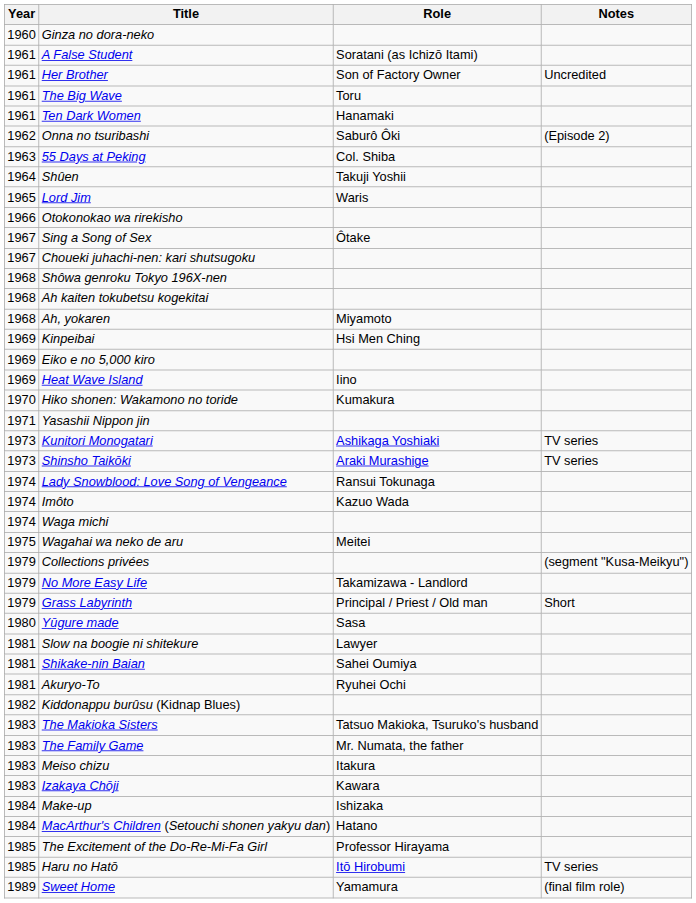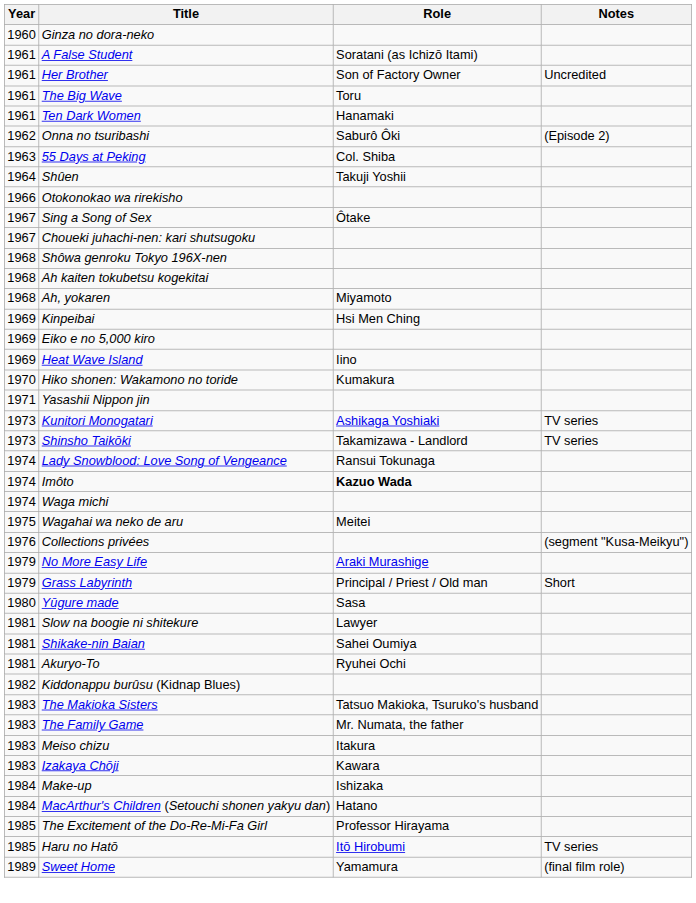 <table class="wikitable">
 <tr>
 <th>Year</th>
 <th>Title</th>
 <th>Role</th>
 <th>Notes</th>
 </tr>
 <tr>
 <td>1960</td>
 <td><em>Ginza no dora-neko</em></td>
 <td></td>
 <td></td>
 </tr>
 <tr>
 <td>1961</td>
 <td><em><a href='#'>A False Student</a></em></td>
 <td>Soratani (as Ichizō Itami)</td>
 <td></td>
 </tr>
 <tr>
 <td>1961</td>
 <td><em><a href='#'>Her Brother</a></em></td>
 <td>Son of Factory Owner</td>
 <td>Uncredited</td>
 </tr>
 <tr>
 <td>1961</td>
 <td><em><a href='#'>The Big Wave</a></em></td>
 <td>Toru</td>
 <td></td>
 </tr>
 <tr>
 <td>1961</td>
 <td><em><a href='#'>Ten Dark Women</a></em></td>
 <td>Hanamaki</td>
 <td></td>
 </tr>
 <tr>
 <td>1962</td>
 <td><em>Onna no tsuribashi</em></td>
 <td>Saburô Ôki</td>
 <td>(Episode 2)</td>
 </tr>
 <tr>
 <td>1963</td>
 <td><em><a href='#'>55 Days at Peking</a></em></td>
 <td>Col. Shiba</td>
 <td></td>
 </tr>
 <tr>
 <td>1964</td>
 <td><em>Shûen</em></td>
 <td>Takuji Yoshii</td>
-<td></td>
-</tr>
-<tr>
-<td>1965</td>
-<td><em><a href='#'>Lord Jim</a></em></td>
-<td>Waris</td>
 <td></td>
 </tr>
 <tr>
 <td>1966</td>
 <td><em>Otokonokao wa rirekisho</em></td>
 <td></td>
 <td></td>
 </tr>
 <tr>
 <td>1967</td>
 <td><em>Sing a Song of Sex</em></td>
 <td>Ôtake</td>
 <td></td>
 </tr>
 <tr>
 <td>1967</td>
 <td><em>Choueki juhachi-nen: kari shutsugoku</em></td>
 <td></td>
 <td></td>
 </tr>
 <tr>
 <td>1968</td>
 <td><em>Shôwa genroku Tokyo 196X-nen</em></td>
 <td></td>
 <td></td>
 </tr>
 <tr>
 <td>1968</td>
 <td><em>Ah kaiten tokubetsu kogekitai</em></td>
 <td></td>
 <td></td>
 </tr>
 <tr>
 <td>1968</td>
 <td><em>Ah, yokaren</em></td>
 <td>Miyamoto</td>
 <td></td>
 </tr>
 <tr>
 <td>1969</td>
 <td><em>Kinpeibai</em></td>
 <td>Hsi Men Ching</td>
 <td></td>
 </tr>
 <tr>
 <td>1969</td>
 <td><em>Eiko e no 5,000 kiro</em></td>
 <td></td>
 <td></td>
 </tr>
 <tr>
 <td>1969</td>
 <td><em><a href='#'>Heat Wave Island</a></em></td>
 <td>Iino</td>
 <td></td>
 </tr>
 <tr>
 <td>1970</td>
 <td><em>Hiko shonen: Wakamono no toride</em></td>
 <td>Kumakura</td>
 <td></td>
 </tr>
 <tr>
 <td>1971</td>
 <td><em>Yasashii Nippon jin</em></td>
 <td></td>
 <td></td>
 </tr>
 <tr>
 <td>1973</td>
 <td><em><a href='#'>Kunitori Monogatari</a></em></td>
 <td><a href='#'>Ashikaga Yoshiaki</a></td>
 <td>TV series</td>
 </tr>
 <tr>
 <td>1973</td>
 <td><em><a href='#'>Shinsho Taikōki</a></em></td>
-<td><a href='#'>Araki Murashige</a></td>
+<td>Takamizawa - Landlord</td>
 <td>TV series</td>
 </tr>
 <tr>
 <td>1974</td>
 <td><em><a href='#'>Lady Snowblood: Love Song of Vengeance</a></em></td>
 <td>Ransui Tokunaga</td>
 <td></td>
 </tr>
 <tr>
 <td>1974</td>
 <td><em>Imôto</em></td>
-<td>Kazuo Wada</td>
+<td><strong>Kazuo Wada</strong></td>
 <td></td>
 </tr>
 <tr>
 <td>1974</td>
 <td><em>Waga michi</em></td>
 <td></td>
 <td></td>
 </tr>
 <tr>
 <td>1975</td>
 <td><em>Wagahai wa neko de aru</em></td>
 <td>Meitei</td>
 <td></td>
 </tr>
 <tr>
-<td>1979</td>
+<td>1976</td>
 <td><em>Collections privées</em></td>
 <td></td>
 <td>(segment "Kusa-Meikyu")</td>
 </tr>
 <tr>
 <td>1979</td>
 <td><em><a href='#'>No More Easy Life</a></em></td>
-<td>Takamizawa - Landlord</td>
+<td><a href='#'>Araki Murashige</a></td>
 <td></td>
 </tr>
 <tr>
 <td>1979</td>
 <td><em><a href='#'>Grass Labyrinth</a></em></td>
 <td>Principal / Priest / Old man</td>
 <td>Short</td>
 </tr>
 <tr>
 <td>1980</td>
 <td><em><a href='#'>Yūgure made</a></em></td>
 <td>Sasa</td>
 <td></td>
 </tr>
 <tr>
 <td>1981</td>
 <td><em>Slow na boogie ni shitekure</em></td>
 <td>Lawyer</td>
 <td></td>
 </tr>
 <tr>
 <td>1981</td>
 <td><em><a href='#'>Shikake-nin Baian</a></em></td>
 <td>Sahei Oumiya</td>
 <td></td>
 </tr>
 <tr>
 <td>1981</td>
 <td><em>Akuryo-To</em></td>
 <td>Ryuhei Ochi</td>
 <td></td>
 </tr>
 <tr>
 <td>1982</td>
 <td><em>Kiddonappu burûsu</em> (Kidnap Blues)</td>
 <td></td>
 <td></td>
 </tr>
 <tr>
 <td>1983</td>
 <td><em><a href='#'>The Makioka Sisters</a></em></td>
 <td>Tatsuo Makioka, Tsuruko's husband</td>
 <td></td>
 </tr>
 <tr>
 <td>1983</td>
 <td><em><a href='#'>The Family Game</a></em></td>
 <td>Mr. Numata, the father</td>
 <td></td>
 </tr>
 <tr>
 <td>1983</td>
 <td><em>Meiso chizu</em></td>
 <td>Itakura</td>
 <td></td>
 </tr>
 <tr>
 <td>1983</td>
 <td><em><a href='#'>Izakaya Chōji</a></em></td>
 <td>Kawara</td>
 <td></td>
 </tr>
 <tr>
 <td>1984</td>
 <td><em>Make-up</em></td>
 <td>Ishizaka</td>
 <td></td>
 </tr>
 <tr>
 <td>1984</td>
 <td><em><a href='#'>MacArthur's Children</a></em> (<em>Setouchi shonen yakyu dan</em>)</td>
 <td>Hatano</td>
 <td></td>
 </tr>
 <tr>
 <td>1985</td>
 <td><em>The Excitement of the Do-Re-Mi-Fa Girl</em></td>
 <td>Professor Hirayama</td>
 <td></td>
 </tr>
 <tr>
 <td>1985</td>
 <td><em>Haru no Hatō</em></td>
 <td><a href='#'>Itō Hirobumi</a></td>
 <td>TV series</td>
 </tr>
 <tr>
 <td>1989</td>
 <td><em><a href='#'>Sweet Home</a></em></td>
 <td>Yamamura</td>
 <td>(final film role)</td>
 </tr>
 </table>
